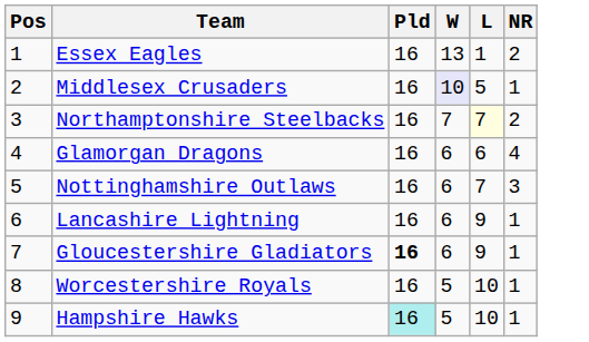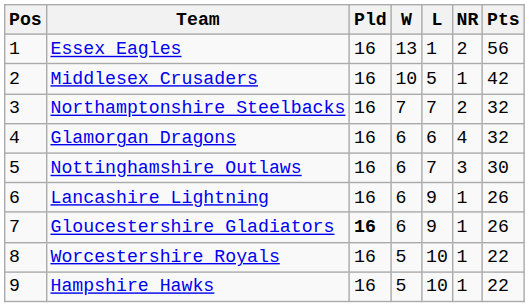 <table class="wikitable">
 <tr>
 <th>Pos</th>
 <th>Team</th>
 <th>Pld</th>
 <th>W</th>
 <th>L</th>
 <th>NR</th>
+<th>Pts</th>
 </tr>
 <tr>
 <td>1</td>
 <td><a href='#'>Essex Eagles</a></td>
 <td>16</td>
 <td>13</td>
 <td>1</td>
 <td>2</td>
+<td>56</td>
 </tr>
 <tr>
 <td>2</td>
 <td><a href='#'>Middlesex Crusaders</a></td>
 <td>16</td>
-<td style="background: lavender;">10</td>
+<td>10</td>
 <td>5</td>
 <td>1</td>
+<td>42</td>
 </tr>
 <tr>
 <td>3</td>
 <td><a href='#'>Northamptonshire Steelbacks</a></td>
 <td>16</td>
 <td>7</td>
-<td style="background: lightyellow;">7</td>
+<td>7</td>
 <td>2</td>
+<td>32</td>
 </tr>
 <tr>
 <td>4</td>
 <td><a href='#'>Glamorgan Dragons</a></td>
 <td>16</td>
 <td>6</td>
 <td>6</td>
 <td>4</td>
+<td>32</td>
 </tr>
 <tr>
 <td>5</td>
 <td><a href='#'>Nottinghamshire Outlaws</a></td>
 <td>16</td>
 <td>6</td>
 <td>7</td>
 <td>3</td>
+<td>30</td>
 </tr>
 <tr>
 <td>6</td>
 <td><a href='#'>Lancashire Lightning</a></td>
 <td>16</td>
 <td>6</td>
 <td>9</td>
 <td>1</td>
+<td>26</td>
 </tr>
 <tr>
 <td>7</td>
 <td><a href='#'>Gloucestershire Gladiators</a></td>
 <td><strong>16</strong></td>
 <td>6</td>
 <td>9</td>
 <td>1</td>
+<td>26</td>
 </tr>
 <tr>
 <td>8</td>
 <td><a href='#'>Worcestershire Royals</a></td>
 <td>16</td>
 <td>5</td>
 <td>10</td>
 <td>1</td>
+<td>22</td>
 </tr>
 <tr>
 <td>9</td>
 <td><a href='#'>Hampshire Hawks</a></td>
-<td style="background: paleturquoise;">16</td>
+<td>16</td>
 <td>5</td>
 <td>10</td>
 <td>1</td>
+<td>22</td>
 </tr>
 </table>
